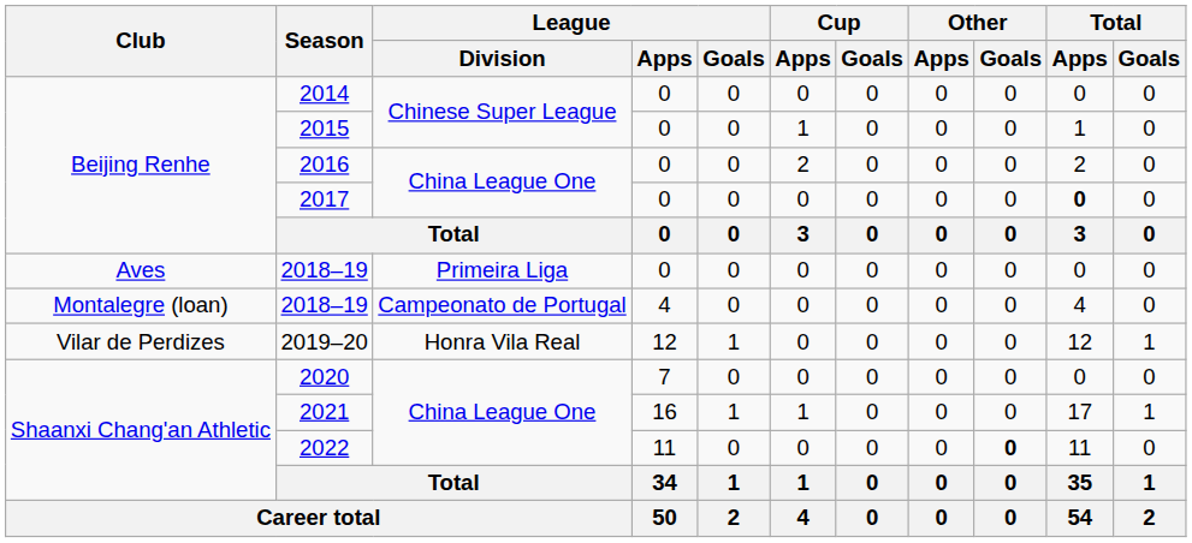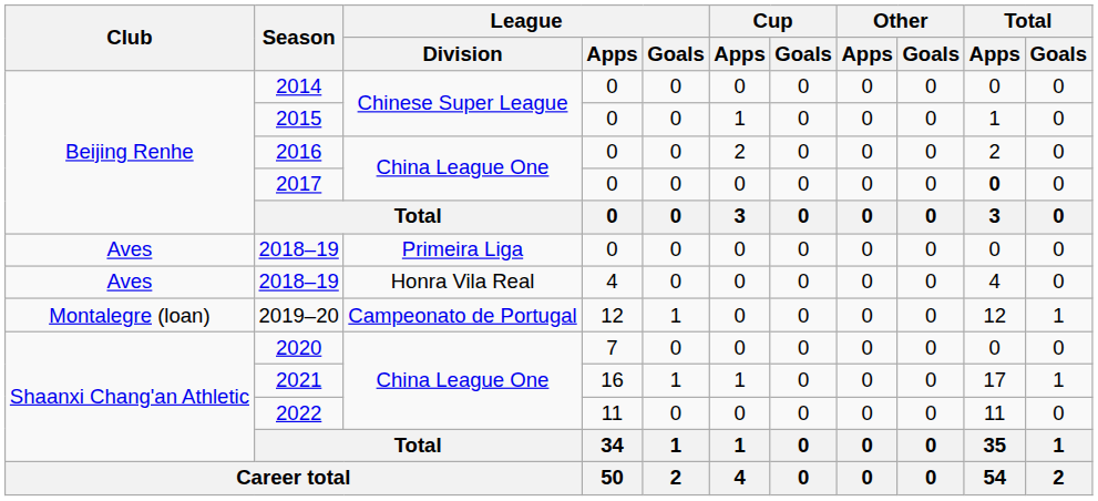 <table class=wikitable style=text-align:center>
 <tr>
 <th rowspan=2>Club</th>
 <th rowspan=2>Season</th>
 <th colspan=3>League</th>
 <th colspan=2>Cup</th>
 <th colspan=2>Other</th>
 <th colspan=2>Total</th>
 </tr>
 <tr>
 <th>Division</th>
 <th>Apps</th>
 <th>Goals</th>
 <th>Apps</th>
 <th>Goals</th>
 <th>Apps</th>
 <th>Goals</th>
 <th>Apps</th>
 <th>Goals</th>
 </tr>
 <tr>
 <td rowspan=5><a href='#'>Beijing Renhe</a></td>
 <td><a href='#'>2014</a></td>
 <td rowspan=2><a href='#'>Chinese Super League</a></td>
 <td>0</td>
 <td>0</td>
 <td>0</td>
 <td>0</td>
 <td>0</td>
 <td>0</td>
 <td>0</td>
 <td>0</td>
 </tr>
 <tr>
 <td><a href='#'>2015</a></td>
 <td>0</td>
 <td>0</td>
 <td>1</td>
 <td>0</td>
 <td>0</td>
 <td>0</td>
 <td>1</td>
 <td>0</td>
 </tr>
 <tr>
 <td><a href='#'>2016</a></td>
 <td rowspan=2><a href='#'>China League One</a></td>
 <td>0</td>
 <td>0</td>
 <td>2</td>
 <td>0</td>
 <td>0</td>
 <td>0</td>
 <td>2</td>
 <td>0</td>
 </tr>
 <tr>
 <td><a href='#'>2017</a></td>
 <td>0</td>
 <td>0</td>
 <td>0</td>
 <td>0</td>
 <td>0</td>
 <td>0</td>
 <td><strong>0</strong></td>
 <td>0</td>
 </tr>
 <tr>
 <th colspan=2>Total</th>
 <th>0</th>
 <th>0</th>
 <th>3</th>
 <th>0</th>
 <th>0</th>
 <th>0</th>
 <th>3</th>
 <th>0</th>
 </tr>
 <tr>
 <td><a href='#'>Aves</a></td>
 <td><a href='#'>2018–19</a></td>
 <td><a href='#'>Primeira Liga</a></td>
 <td>0</td>
 <td>0</td>
 <td>0</td>
 <td>0</td>
 <td>0</td>
 <td>0</td>
 <td>0</td>
 <td>0</td>
 </tr>
 <tr>
-<td><a href='#'>Montalegre</a> (loan)</td>
+<td><a href='#'>Aves</a></td>
 <td><a href='#'>2018–19</a></td>
-<td><a href='#'>Campeonato de Portugal</a></td>
+<td>Honra Vila Real</td>
 <td>4</td>
 <td>0</td>
 <td>0</td>
 <td>0</td>
 <td>0</td>
 <td>0</td>
 <td>4</td>
 <td>0</td>
 </tr>
 <tr>
-<td>Vilar de Perdizes</td>
+<td><a href='#'>Montalegre</a> (loan)</td>
 <td>2019–20</td>
-<td>Honra Vila Real</td>
+<td><a href='#'>Campeonato de Portugal</a></td>
 <td>12</td>
 <td>1</td>
 <td>0</td>
 <td>0</td>
 <td>0</td>
 <td>0</td>
 <td>12</td>
 <td>1</td>
 </tr>
 <tr>
 <td rowspan=4><a href='#'>Shaanxi Chang'an Athletic</a></td>
 <td><a href='#'>2020</a></td>
 <td rowspan=3><a href='#'>China League One</a></td>
 <td>7</td>
 <td>0</td>
 <td>0</td>
 <td>0</td>
 <td>0</td>
 <td>0</td>
 <td>0</td>
 <td>0</td>
 </tr>
 <tr>
 <td><a href='#'>2021</a></td>
 <td>16</td>
 <td>1</td>
 <td>1</td>
 <td>0</td>
 <td>0</td>
 <td>0</td>
 <td>17</td>
 <td>1</td>
 </tr>
 <tr>
 <td><a href='#'>2022</a></td>
 <td>11</td>
 <td>0</td>
 <td>0</td>
 <td>0</td>
 <td>0</td>
-<td><strong>0</strong></td>
+<td>0</td>
 <td>11</td>
 <td>0</td>
 </tr>
 <tr>
 <th colspan=2>Total</th>
 <th>34</th>
 <th>1</th>
 <th>1</th>
 <th>0</th>
 <th>0</th>
 <th>0</th>
 <th>35</th>
 <th>1</th>
 </tr>
 <tr>
 <th colspan=3>Career total</th>
 <th>50</th>
 <th>2</th>
 <th>4</th>
 <th>0</th>
 <th>0</th>
 <th>0</th>
 <th>54</th>
 <th>2</th>
 </tr>
 </table>
